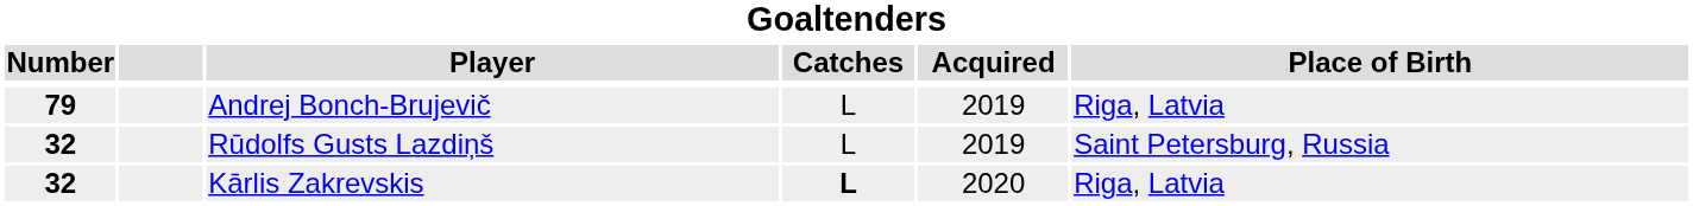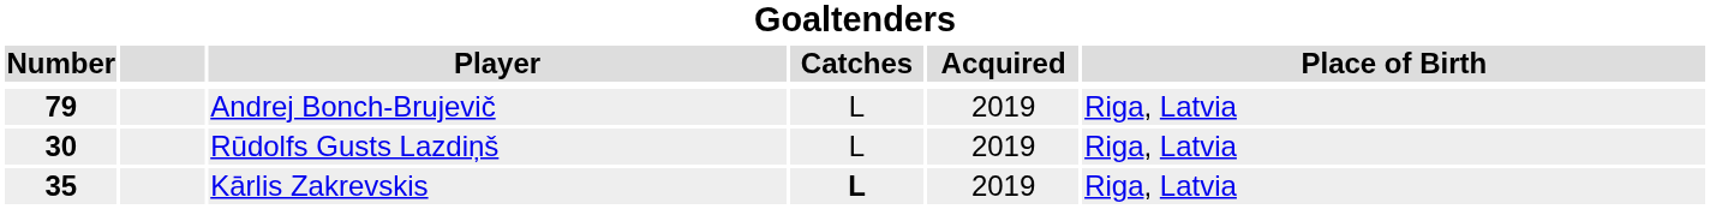 <table width=75%>
 <tr>
 <th colspan=6><big>Goaltenders</big></th>
 </tr>
 <tr bgcolor="#dddddd">
 <th width=5%>Number</th>
 <th width=5%></th>
 <th !width=15%>Player</th>
 <th width=8%>Catches</th>
 <th width=9%>Acquired</th>
 <th width=37%>Place of Birth</th>
 </tr>
 <tr>
 </tr>
 <tr bgcolor="#eeeeee">
 <td align=center><strong>79</strong></td>
 <td align=center></td>
 <td><a href='#'>Andrej Bonch-Brujevič</a></td>
 <td align=center>L</td>
 <td align=center>2019</td>
 <td><a href='#'>Riga</a>, <a href='#'>Latvia</a></td>
 </tr>
 <tr bgcolor="#eeeeee">
-<td align=center><strong>32</strong></td>
+<td align=center><strong>30</strong></td>
 <td align=center></td>
 <td><a href='#'>Rūdolfs Gusts Lazdiņš</a></td>
 <td align=center>L</td>
 <td align=center>2019</td>
-<td><a href='#'>Saint Petersburg</a>, <a href='#'>Russia</a></td>
+<td><a href='#'>Riga</a>, <a href='#'>Latvia</a></td>
 </tr>
 <tr bgcolor="#eeeeee">
-<td align=center><strong>32</strong></td>
+<td align=center><strong>35</strong></td>
 <td align=center></td>
 <td><a href='#'>Kārlis Zakrevskis</a></td>
 <td align=center><strong>L</strong></td>
-<td align=center>2020</td>
+<td align=center>2019</td>
 <td><a href='#'>Riga</a>, <a href='#'>Latvia</a></td>
 </tr>
 </table>
